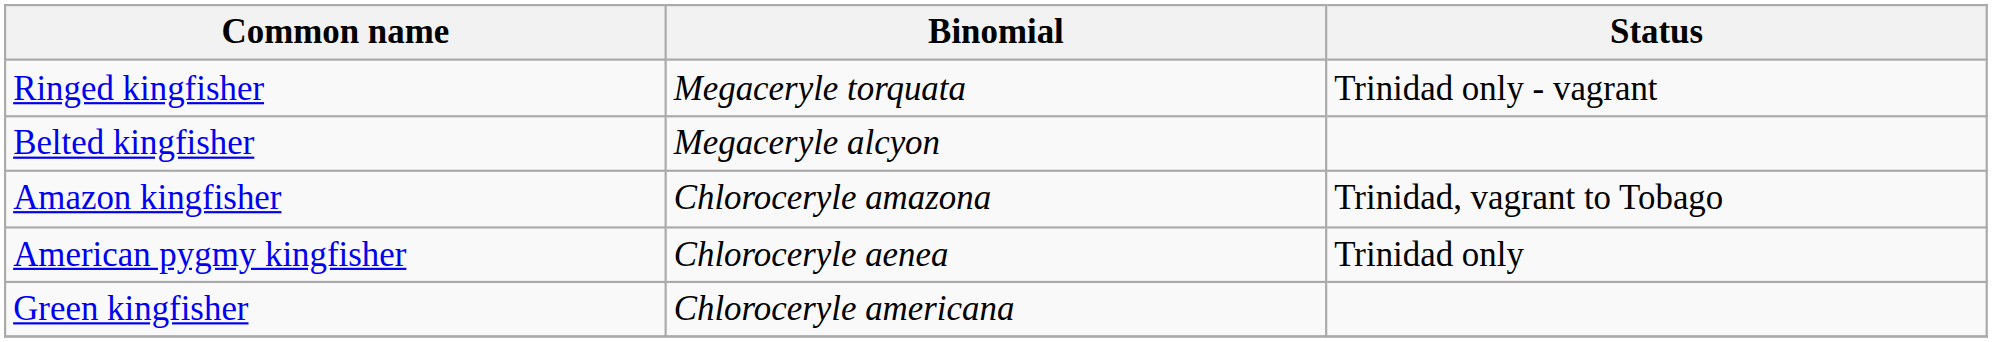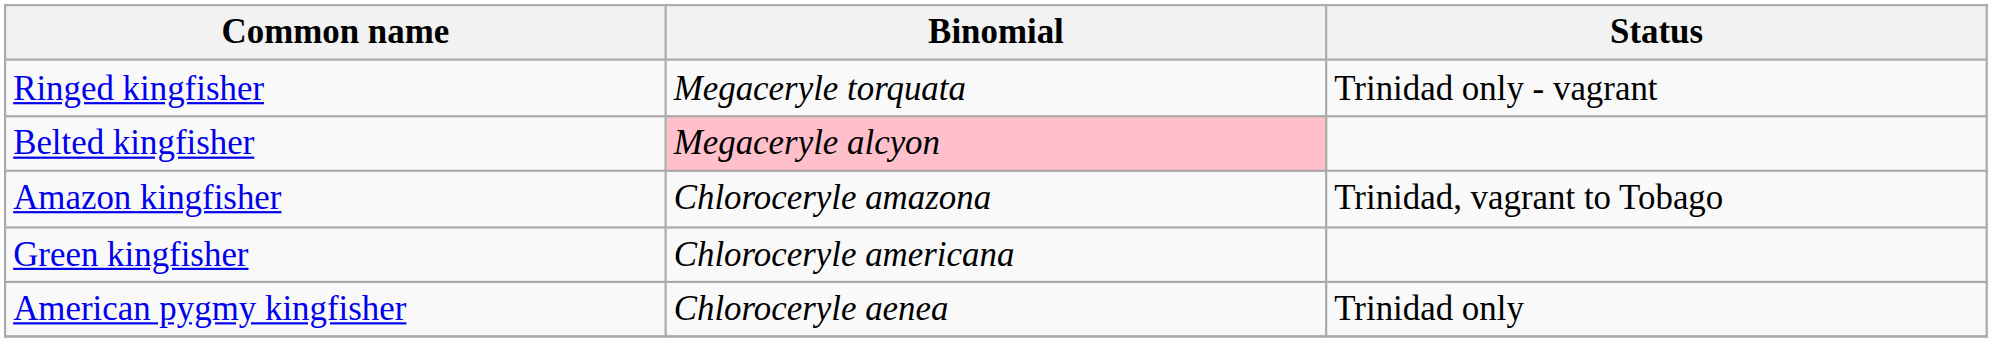 <table width=72% class="wikitable">
 <tr>
 <th width=24%>Common name</th>
 <th width=24%>Binomial</th>
 <th width=24%>Status</th>
 </tr>
 <tr>
 <td><a href='#'>Ringed kingfisher</a></td>
 <td><em>Megaceryle torquata</em></td>
 <td>Trinidad only - vagrant</td>
 </tr>
 <tr>
 <td><a href='#'>Belted kingfisher</a></td>
-<td><em>Megaceryle alcyon</em></td>
+<td style="background: pink;"><em>Megaceryle alcyon</em></td>
 <td></td>
 </tr>
 <tr>
 <td><a href='#'>Amazon kingfisher</a></td>
 <td><em>Chloroceryle amazona</em></td>
 <td>Trinidad, vagrant to Tobago</td>
 </tr>
 <tr>
+<td><a href='#'>Green kingfisher</a></td>
+<td><em>Chloroceryle americana</em></td>
+<td></td>
+</tr>
+<tr>
 <td><a href='#'>American pygmy kingfisher</a></td>
 <td><em>Chloroceryle aenea</em></td>
 <td>Trinidad only</td>
 </tr>
 <tr>
-<td><a href='#'>Green kingfisher</a></td>
-<td><em>Chloroceryle americana</em></td>
-<td></td>
-</tr>
-<tr>
 </tr>
 </table>
